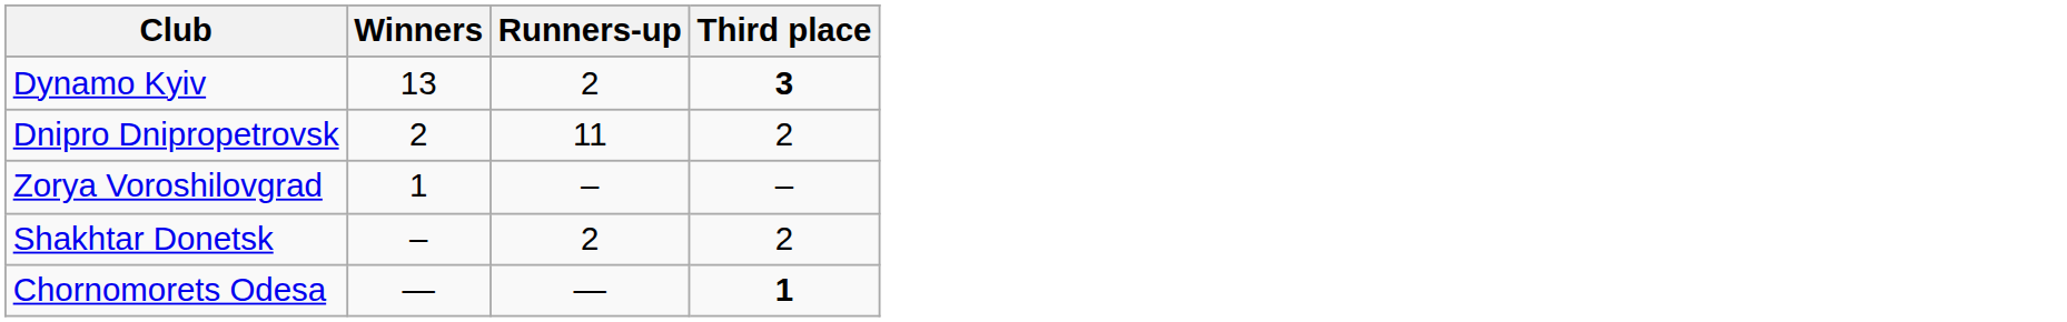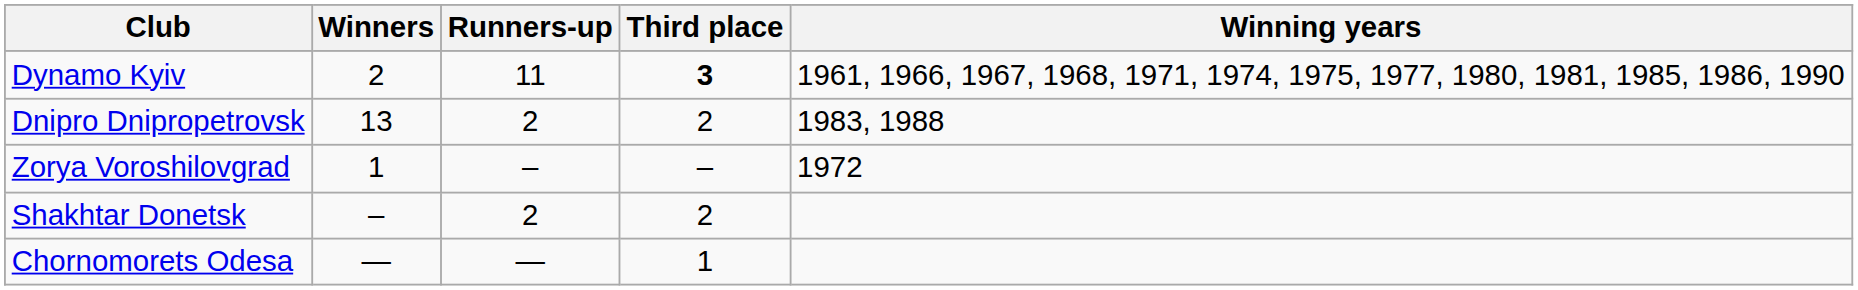 <table class="sortable plainrowheaders wikitable">
 <tr>
 <th>Club</th>
 <th>Winners</th>
 <th>Runners-up</th>
 <th>Third place</th>
+<th>Winning years</th>
 </tr>
 <tr>
 <td><a href='#'>Dynamo Kyiv</a></td>
-<td align=center>13</td>
 <td align=center>2</td>
+<td align=center>11</td>
 <td align=center><strong>3</strong></td>
+<td align=left>1961, 1966, 1967, 1968, 1971, 1974, 1975, 1977, 1980, 1981, 1985, 1986, 1990</td>
 </tr>
 <tr>
 <td><a href='#'>Dnipro Dnipropetrovsk</a></td>
+<td align=center>13</td>
 <td align=center>2</td>
-<td align=center>11</td>
 <td align=center>2</td>
+<td align=left>1983, 1988</td>
 </tr>
 <tr>
 <td><a href='#'>Zorya Voroshilovgrad</a></td>
 <td align=center>1</td>
 <td align=center>–</td>
 <td align=center>–</td>
+<td align=left>1972</td>
 </tr>
 <tr>
 <td><a href='#'>Shakhtar Donetsk</a></td>
 <td align=center>–</td>
 <td align=center>2</td>
 <td align=center>2</td>
+<td align=left></td>
 </tr>
 <tr>
 <td><a href='#'>Chornomorets Odesa</a></td>
 <td align=center>—</td>
 <td align=center>—</td>
-<td align=center><strong>1</strong></td>
+<td align=center>1</td>
+<td align=left></td>
 </tr>
 </table>
